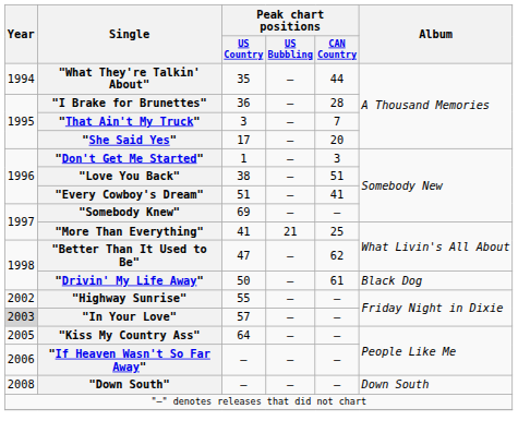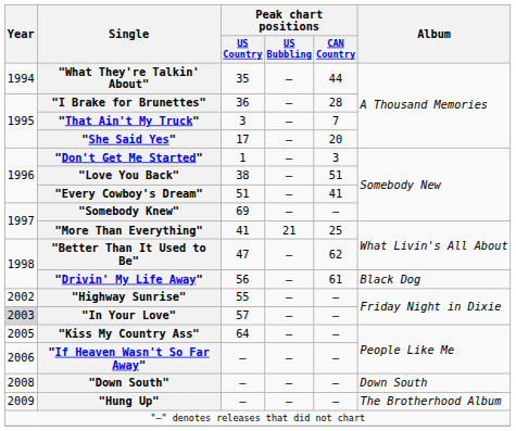 <table class="wikitable plainrowheaders" style="text-align:center;">
 <tr>
 <th rowspan="2">Year</th>
 <th rowspan="2" style="width:16em;">Single</th>
 <th colspan="3">Peak chart positions</th>
 <th rowspan="2">Album</th>
 </tr>
 <tr style="font-size:smaller;">
 <th width="45"><a href='#'>US Country</a><br></th>
 <th width="45"><a href='#'>US Bubbling</a></th>
 <th width="45"><a href='#'>CAN Country</a><br></th>
 </tr>
 <tr>
 <td>1994</td>
 <th scope="row">"What They're Talkin' About"</th>
 <td>35</td>
 <td>—</td>
 <td>44</td>
 <td align="left" rowspan="4"><em>A Thousand Memories</em></td>
 </tr>
 <tr>
 <td rowspan="3">1995</td>
 <th scope="row">"I Brake for Brunettes"</th>
 <td>36</td>
 <td>—</td>
 <td>28</td>
 </tr>
 <tr>
 <th scope="row">"<a href='#'>That Ain't My Truck</a>"</th>
 <td>3</td>
 <td>—</td>
 <td>7</td>
 </tr>
 <tr>
 <th scope="row">"<a href='#'>She Said Yes</a>"</th>
 <td>17</td>
 <td>—</td>
 <td>20</td>
 </tr>
 <tr>
 <td rowspan="3">1996</td>
 <th scope="row">"<a href='#'>Don't Get Me Started</a>"</th>
 <td>1</td>
 <td>—</td>
 <td>3</td>
 <td align="left" rowspan="4"><em>Somebody New</em></td>
 </tr>
 <tr>
 <th scope="row">"Love You Back"</th>
 <td>38</td>
 <td>—</td>
 <td>51</td>
 </tr>
 <tr>
 <th scope="row">"Every Cowboy's Dream"</th>
 <td>51</td>
 <td>—</td>
 <td>41</td>
 </tr>
 <tr>
 <td rowspan="2">1997</td>
 <th scope="row">"Somebody Knew"</th>
 <td>69</td>
 <td>—</td>
 <td>—</td>
 </tr>
 <tr>
 <th scope="row">"More Than Everything"</th>
 <td>41</td>
 <td>21</td>
 <td>25</td>
 <td align="left" rowspan="2"><em>What Livin's All About</em></td>
 </tr>
 <tr>
 <td rowspan="2">1998</td>
 <th scope="row">"Better Than It Used to Be"</th>
 <td>47</td>
 <td>—</td>
 <td>62</td>
 </tr>
 <tr>
 <th scope="row">"<a href='#'>Drivin' My Life Away</a>"</th>
-<td>50</td>
+<td>56</td>
 <td>—</td>
 <td>61</td>
 <td align="left"><em>Black Dog</em> </td>
 </tr>
 <tr>
 <td>2002</td>
 <th scope="row">"Highway Sunrise"</th>
 <td>55</td>
 <td>—</td>
 <td>—</td>
 <td align="left" rowspan="2"><em>Friday Night in Dixie</em></td>
 </tr>
 <tr>
 <td style="background: lightgrey;">2003</td>
 <th scope="row">"In Your Love"</th>
 <td>57</td>
 <td>—</td>
 <td>—</td>
 </tr>
 <tr>
 <td>2005</td>
 <th scope="row">"Kiss My Country Ass"</th>
 <td>64</td>
 <td>—</td>
 <td>—</td>
 <td align="left" rowspan="2"><em>People Like Me</em></td>
 </tr>
 <tr>
 <td>2006</td>
 <th scope="row">"<a href='#'>If Heaven Wasn't So Far Away</a>"</th>
 <td>—</td>
 <td>—</td>
 <td>—</td>
 </tr>
 <tr>
 <td>2008</td>
 <th scope="row">"Down South"</th>
 <td>—</td>
 <td>—</td>
 <td>—</td>
 <td align="left"><em>Down South</em></td>
 </tr>
 <tr>
+<td>2009</td>
+<th scope="row">"Hung Up"</th>
+<td>—</td>
+<td>—</td>
+<td>—</td>
+<td align="left"><em>The Brotherhood Album</em></td>
+</tr>
+<tr>
 <td colspan="6" style="font-size:8pt">"—" denotes releases that did not chart</td>
 </tr>
 <tr>
 </tr>
 </table>
